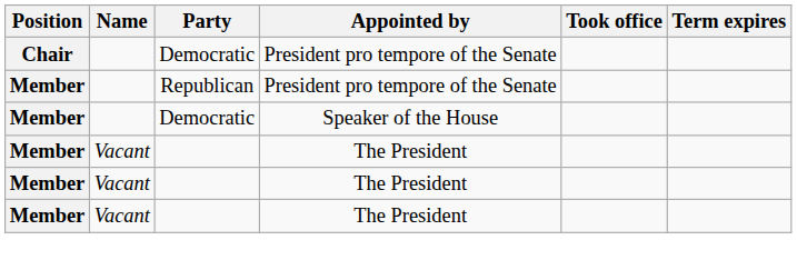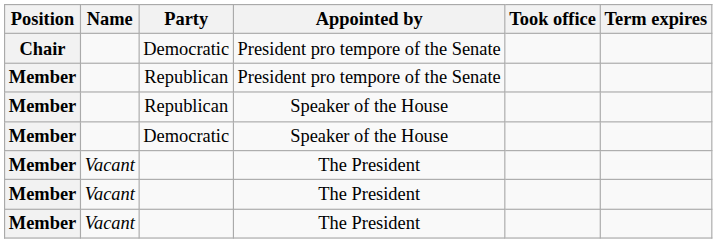 <table class="wikitable sortable plainrowheaders" style="text-align:center">
 <tr>
 <th scope="col" "width:15%">Position</th>
 <th scope="col" "width:20%">Name</th>
 <th scope="col" "width:15%">Party</th>
 <th scope="col" "width:15%">Appointed by</th>
 <th scope="col" "width:15%">Took office</th>
 <th scope="col" "width:15%">Term expires</th>
 </tr>
 <tr>
 <th>Chair</th>
 <td></td>
 <td>Democratic</td>
 <td>President pro tempore of the Senate</td>
 <td></td>
 <td></td>
 </tr>
 <tr>
 <th>Member</th>
 <td></td>
 <td>Republican</td>
 <td>President pro tempore of the Senate</td>
+<td></td>
+<td></td>
+</tr>
+<tr>
+<th>Member</th>
+<td></td>
+<td>Republican</td>
+<td>Speaker of the House</td>
 <td></td>
 <td></td>
 </tr>
 <tr>
 <th>Member</th>
 <td></td>
 <td>Democratic</td>
 <td>Speaker of the House</td>
 <td></td>
 <td></td>
 </tr>
 <tr>
 <th>Member</th>
 <td><em>Vacant</em></td>
 <td></td>
 <td>The President</td>
 <td></td>
 <td></td>
 </tr>
 <tr>
 <th>Member</th>
 <td><em>Vacant</em></td>
 <td></td>
 <td>The President</td>
 <td></td>
 <td></td>
 </tr>
 <tr>
 <th>Member</th>
 <td><em>Vacant</em></td>
 <td></td>
 <td>The President</td>
 <td></td>
 <td></td>
 </tr>
 </table>
